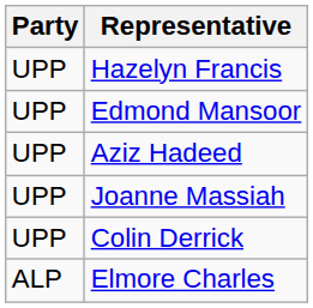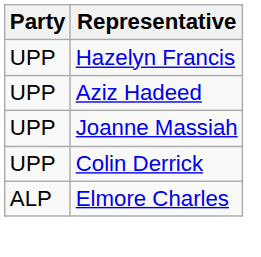 <table class="wikitable">
 <tr>
 <th><strong>Party</strong></th>
 <th><strong>Representative</strong></th>
 </tr>
 <tr>
 <td>UPP</td>
 <td><a href='#'>Hazelyn Francis</a></td>
-</tr>
-<tr>
-<td>UPP</td>
-<td><a href='#'>Edmond Mansoor</a></td>
 </tr>
 <tr>
 <td>UPP</td>
 <td><a href='#'>Aziz Hadeed</a></td>
 </tr>
 <tr>
 <td>UPP</td>
 <td><a href='#'>Joanne Massiah</a></td>
 </tr>
 <tr>
 <td>UPP</td>
 <td><a href='#'>Colin Derrick</a></td>
 </tr>
 <tr>
 <td>ALP</td>
 <td><a href='#'>Elmore Charles</a></td>
 </tr>
 </table>
